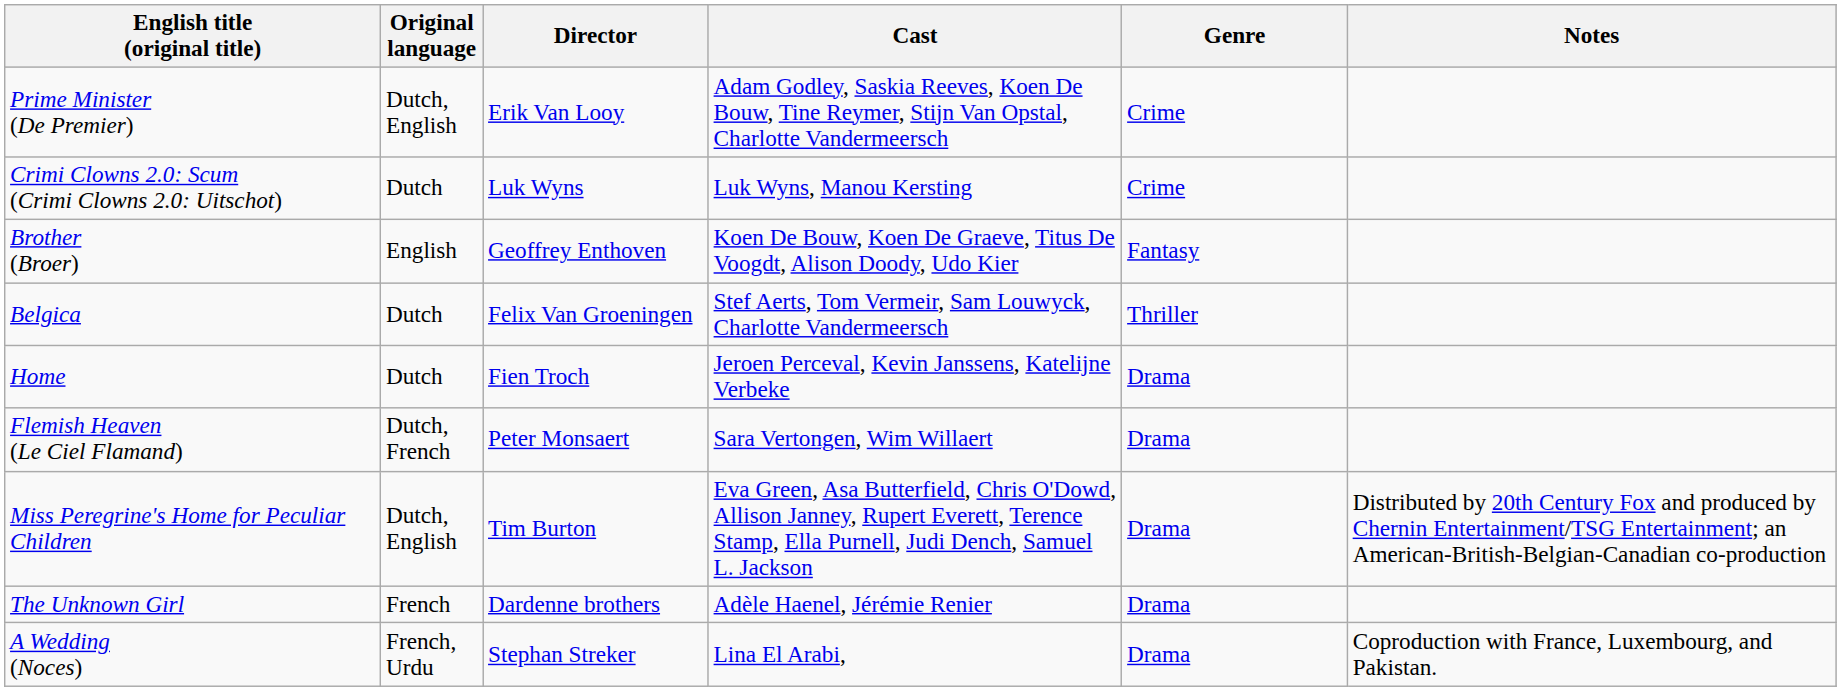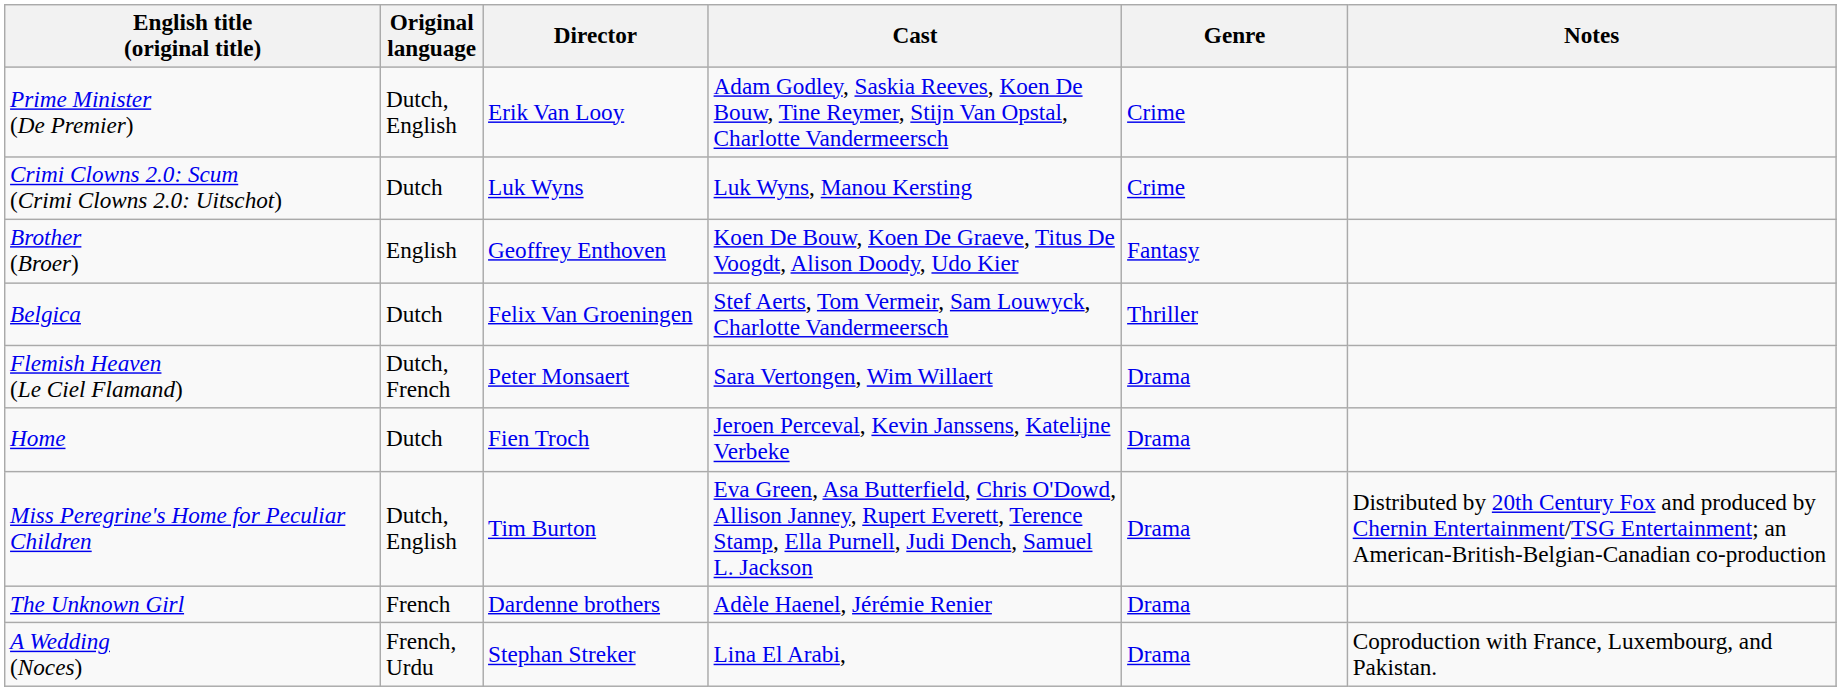 <table class="wikitable" width= "100%">
 <tr>
 <th width=20%>English title <br> (original title)</th>
 <th width=5%>Original language</th>
 <th width=12%>Director</th>
 <th width=22%>Cast</th>
 <th width=12%>Genre</th>
 <th width=26%>Notes</th>
 </tr>
 <tr>
 <td><em><a href='#'>Prime Minister</a></em><br>(<em>De Premier</em>)</td>
 <td>Dutch, English</td>
 <td><a href='#'>Erik Van Looy</a></td>
 <td><a href='#'>Adam Godley</a>, <a href='#'>Saskia Reeves</a>, <a href='#'>Koen De Bouw</a>, <a href='#'>Tine Reymer</a>, <a href='#'>Stijn Van Opstal</a>, <a href='#'>Charlotte Vandermeersch</a></td>
 <td><a href='#'>Crime</a></td>
 <td></td>
 </tr>
 <tr>
 <td><em><a href='#'>Crimi Clowns 2.0: Scum</a></em><br>(<em>Crimi Clowns 2.0: Uitschot</em>)</td>
 <td>Dutch</td>
 <td><a href='#'>Luk Wyns</a></td>
 <td><a href='#'>Luk Wyns</a>, <a href='#'>Manou Kersting</a></td>
 <td><a href='#'>Crime</a></td>
 <td></td>
 </tr>
 <tr>
 <td><em><a href='#'>Brother</a></em> <br> (<em>Broer</em>)</td>
 <td>English</td>
 <td><a href='#'>Geoffrey Enthoven</a></td>
 <td><a href='#'>Koen De Bouw</a>, <a href='#'>Koen De Graeve</a>, <a href='#'>Titus De Voogdt</a>, <a href='#'>Alison Doody</a>, <a href='#'>Udo Kier</a></td>
 <td><a href='#'>Fantasy</a></td>
 <td></td>
 </tr>
 <tr>
 <td><em><a href='#'>Belgica</a></em></td>
 <td>Dutch</td>
 <td><a href='#'>Felix Van Groeningen</a></td>
 <td><a href='#'>Stef Aerts</a>, <a href='#'>Tom Vermeir</a>, <a href='#'>Sam Louwyck</a>, <a href='#'>Charlotte Vandermeersch</a></td>
 <td><a href='#'>Thriller</a></td>
 <td></td>
 </tr>
 <tr>
+<td><em><a href='#'>Flemish Heaven</a></em> <br> (<em>Le Ciel Flamand</em>)</td>
+<td>Dutch, French</td>
+<td><a href='#'>Peter Monsaert</a></td>
+<td><a href='#'>Sara Vertongen</a>, <a href='#'>Wim Willaert</a></td>
+<td><a href='#'>Drama</a></td>
+<td></td>
+</tr>
+<tr>
 <td><em><a href='#'>Home</a></em></td>
 <td>Dutch</td>
 <td><a href='#'>Fien Troch</a></td>
 <td><a href='#'>Jeroen Perceval</a>, <a href='#'>Kevin Janssens</a>, <a href='#'>Katelijne Verbeke</a></td>
-<td><a href='#'>Drama</a></td>
-<td></td>
-</tr>
-<tr>
-<td><em><a href='#'>Flemish Heaven</a></em> <br> (<em>Le Ciel Flamand</em>)</td>
-<td>Dutch, French</td>
-<td><a href='#'>Peter Monsaert</a></td>
-<td><a href='#'>Sara Vertongen</a>, <a href='#'>Wim Willaert</a></td>
 <td><a href='#'>Drama</a></td>
 <td></td>
 </tr>
 <tr>
 <td><em><a href='#'>Miss Peregrine's Home for Peculiar Children</a></em></td>
 <td>Dutch, English</td>
 <td><a href='#'>Tim Burton</a></td>
 <td><a href='#'>Eva Green</a>, <a href='#'>Asa Butterfield</a>, <a href='#'>Chris O'Dowd</a>, <a href='#'>Allison Janney</a>, <a href='#'>Rupert Everett</a>, <a href='#'>Terence Stamp</a>, <a href='#'>Ella Purnell</a>, <a href='#'>Judi Dench</a>, <a href='#'>Samuel L. Jackson</a></td>
 <td><a href='#'>Drama</a></td>
 <td>Distributed by <a href='#'>20th Century Fox</a> and produced by <a href='#'>Chernin Entertainment</a>/<a href='#'>TSG Entertainment</a>; an American-British-Belgian-Canadian co-production</td>
 </tr>
 <tr>
 <td><em><a href='#'>The Unknown Girl</a></em></td>
 <td>French</td>
 <td><a href='#'>Dardenne brothers</a></td>
 <td><a href='#'>Adèle Haenel</a>, <a href='#'>Jérémie Renier</a></td>
 <td><a href='#'>Drama</a></td>
 <td></td>
 </tr>
 <tr>
 <td><em><a href='#'>A Wedding</a></em> <br> (<em>Noces</em>)</td>
 <td>French, Urdu</td>
 <td><a href='#'>Stephan Streker</a></td>
 <td><a href='#'>Lina El Arabi</a>, </td>
 <td><a href='#'>Drama</a></td>
 <td>Coproduction with France, Luxembourg, and Pakistan. </td>
 </tr>
 </table>
